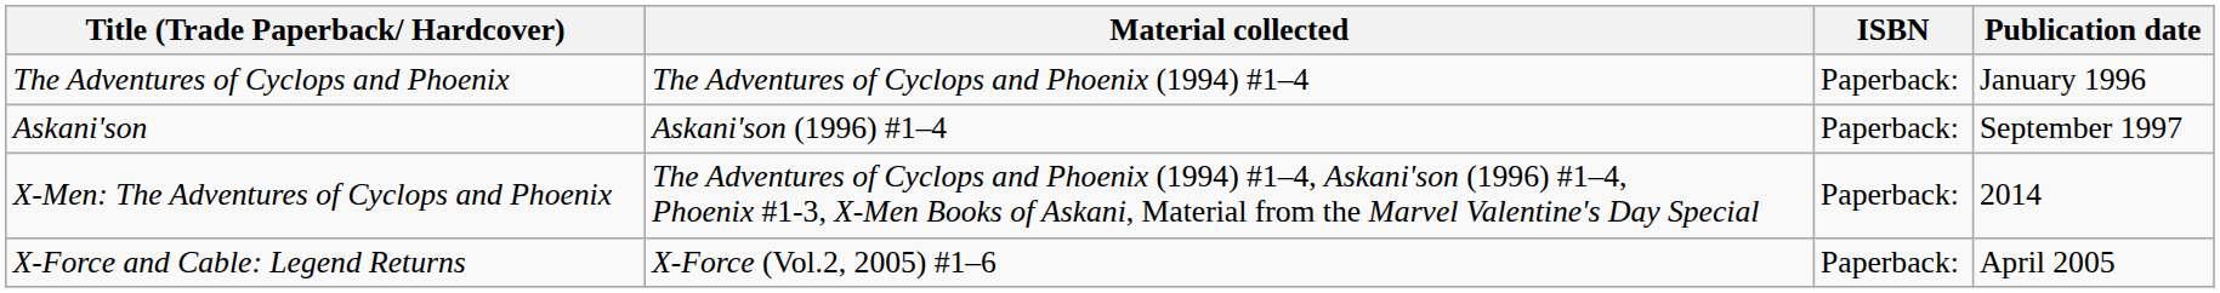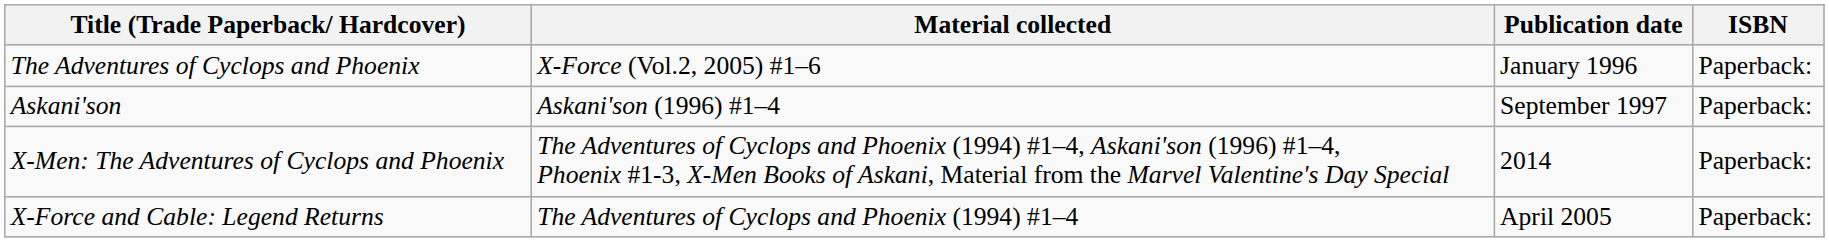 <table class="wikitable" style="width:90%;">
 <tr>
 <th>Title (Trade Paperback/ Hardcover)</th>
 <th>Material collected</th>
+<th>Publication date</th>
 <th>ISBN</th>
-<th>Publication date</th>
 </tr>
 <tr>
 <td><em>The Adventures of Cyclops and Phoenix</em></td>
-<td><em>The Adventures of Cyclops and Phoenix</em> (1994) #1–4</td>
+<td><em>X-Force</em> (Vol.2, 2005) #1–6</td>
+<td>January 1996</td>
 <td>Paperback: </td>
-<td>January 1996</td>
 </tr>
 <tr>
 <td><em>Askani'son</em></td>
 <td><em>Askani'son</em> (1996) #1–4</td>
+<td>September 1997</td>
 <td>Paperback: </td>
-<td>September 1997</td>
 </tr>
 <tr>
 <td><em>X-Men: The Adventures of Cyclops and Phoenix</em></td>
 <td><em>The Adventures of Cyclops and Phoenix</em> (1994) #1–4, <em>Askani'son</em> (1996) #1–4, <br> <em>Phoenix</em> #1-3, <em>X-Men Books of Askani</em>, Material from the <em>Marvel Valentine's Day Special</em></td>
+<td>2014</td>
 <td>Paperback: </td>
-<td>2014</td>
 </tr>
 <tr>
 <td><em>X-Force and Cable: Legend Returns</em></td>
-<td><em>X-Force</em> (Vol.2, 2005) #1–6</td>
+<td><em>The Adventures of Cyclops and Phoenix</em> (1994) #1–4</td>
+<td>April 2005</td>
 <td>Paperback: </td>
-<td>April 2005</td>
 </tr>
 </table>
